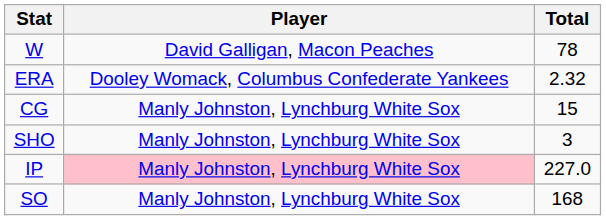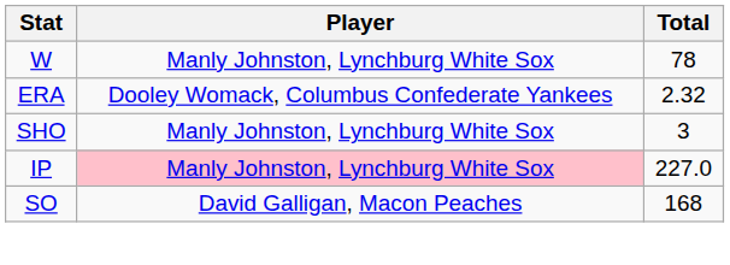 <table class="wikitable" width="40%" style="text-align:center;">
 <tr>
 <th width="5%">Stat</th>
 <th width="60%">Player</th>
 <th width="5%">Total</th>
 </tr>
 <tr>
 <td><a href='#'>W</a></td>
-<td><a href='#'>David Galligan</a>, <a href='#'>Macon Peaches</a></td>
+<td><a href='#'>Manly Johnston</a>, <a href='#'>Lynchburg White Sox</a></td>
 <td>78</td>
 </tr>
 <tr>
 <td><a href='#'>ERA</a></td>
 <td><a href='#'>Dooley Womack</a>, <a href='#'>Columbus Confederate Yankees</a></td>
 <td>2.32</td>
-</tr>
-<tr>
-<td><a href='#'>CG</a></td>
-<td><a href='#'>Manly Johnston</a>, <a href='#'>Lynchburg White Sox</a></td>
-<td>15</td>
 </tr>
 <tr>
 <td><a href='#'>SHO</a></td>
 <td><a href='#'>Manly Johnston</a>, <a href='#'>Lynchburg White Sox</a></td>
 <td>3</td>
 </tr>
 <tr>
 <td><a href='#'>IP</a></td>
 <td style="background: pink;"><a href='#'>Manly Johnston</a>, <a href='#'>Lynchburg White Sox</a></td>
 <td>227.0</td>
 </tr>
 <tr>
 <td><a href='#'>SO</a></td>
-<td><a href='#'>Manly Johnston</a>, <a href='#'>Lynchburg White Sox</a></td>
+<td><a href='#'>David Galligan</a>, <a href='#'>Macon Peaches</a></td>
 <td>168</td>
 </tr>
 </table>
